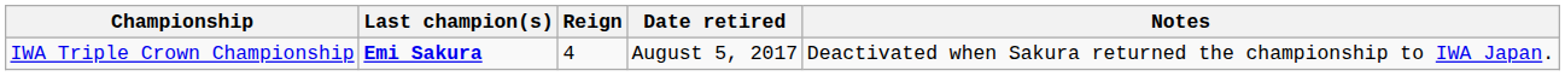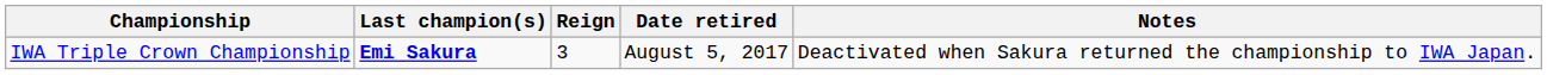 <table class="wikitable">
 <tr>
 <th>Championship</th>
 <th>Last champion(s)</th>
 <th scope="col">Reign</th>
 <th>Date retired</th>
 <th scope="col">Notes</th>
 </tr>
 <tr>
 <td><a href='#'>IWA Triple Crown Championship</a></td>
 <td><strong><a href='#'>Emi Sakura</a></strong></td>
-<td>4</td>
+<td>3</td>
 <td>August 5, 2017</td>
 <td>Deactivated when Sakura returned the championship to <a href='#'>IWA Japan</a>.</td>
 </tr>
 </table>
